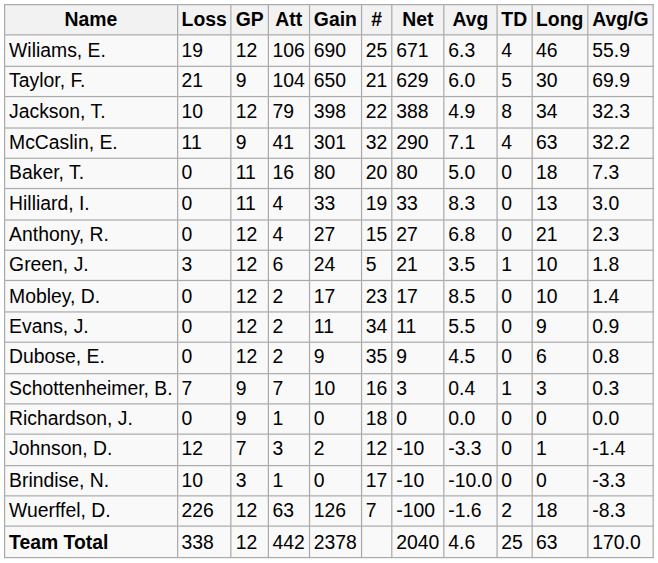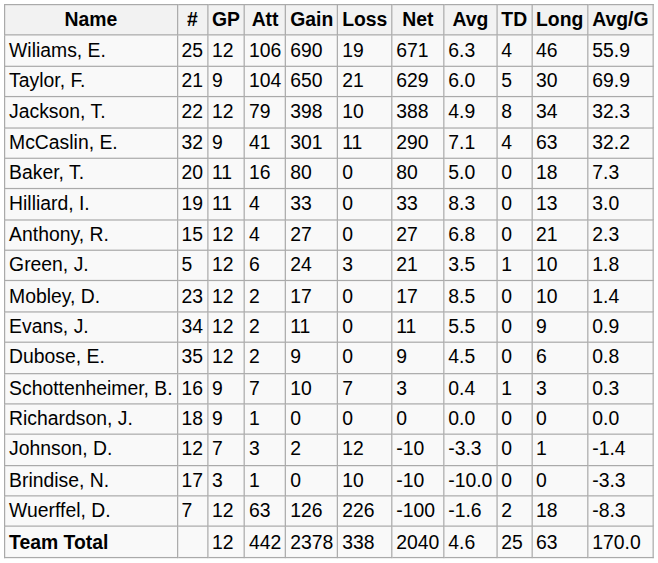 <table class="wikitable" style="white-space:nowrap;">
 <tr>
 <th>Name</th>
-<th>Loss</th>
+<th>#</th>
 <th>GP</th>
 <th>Att</th>
 <th>Gain</th>
-<th>#</th>
+<th>Loss</th>
 <th>Net</th>
 <th>Avg</th>
 <th>TD</th>
 <th>Long</th>
 <th>Avg/G</th>
 </tr>
 <tr>
 <td>Wiliams, E.</td>
-<td>19</td>
+<td>25</td>
 <td>12</td>
 <td>106</td>
 <td>690</td>
-<td>25</td>
+<td>19</td>
 <td>671</td>
 <td>6.3</td>
 <td>4</td>
 <td>46</td>
 <td>55.9</td>
 </tr>
 <tr>
 <td>Taylor, F.</td>
 <td>21</td>
 <td>9</td>
 <td>104</td>
 <td>650</td>
 <td>21</td>
 <td>629</td>
 <td>6.0</td>
 <td>5</td>
 <td>30</td>
 <td>69.9</td>
 </tr>
 <tr>
 <td>Jackson, T.</td>
-<td>10</td>
+<td>22</td>
 <td>12</td>
 <td>79</td>
 <td>398</td>
-<td>22</td>
+<td>10</td>
 <td>388</td>
 <td>4.9</td>
 <td>8</td>
 <td>34</td>
 <td>32.3</td>
 </tr>
 <tr>
 <td>McCaslin, E.</td>
-<td>11</td>
+<td>32</td>
 <td>9</td>
 <td>41</td>
 <td>301</td>
-<td>32</td>
+<td>11</td>
 <td>290</td>
 <td>7.1</td>
 <td>4</td>
 <td>63</td>
 <td>32.2</td>
 </tr>
 <tr>
 <td>Baker, T.</td>
-<td>0</td>
+<td>20</td>
 <td>11</td>
 <td>16</td>
 <td>80</td>
-<td>20</td>
+<td>0</td>
 <td>80</td>
 <td>5.0</td>
 <td>0</td>
 <td>18</td>
 <td>7.3</td>
 </tr>
 <tr>
 <td>Hilliard, I.</td>
-<td>0</td>
+<td>19</td>
 <td>11</td>
 <td>4</td>
 <td>33</td>
-<td>19</td>
+<td>0</td>
 <td>33</td>
 <td>8.3</td>
 <td>0</td>
 <td>13</td>
 <td>3.0</td>
 </tr>
 <tr>
 <td>Anthony, R.</td>
-<td>0</td>
+<td>15</td>
 <td>12</td>
 <td>4</td>
 <td>27</td>
-<td>15</td>
+<td>0</td>
 <td>27</td>
 <td>6.8</td>
 <td>0</td>
 <td>21</td>
 <td>2.3</td>
 </tr>
 <tr>
 <td>Green, J.</td>
-<td>3</td>
+<td>5</td>
 <td>12</td>
 <td>6</td>
 <td>24</td>
-<td>5</td>
+<td>3</td>
 <td>21</td>
 <td>3.5</td>
 <td>1</td>
 <td>10</td>
 <td>1.8</td>
 </tr>
 <tr>
 <td>Mobley, D.</td>
-<td>0</td>
+<td>23</td>
 <td>12</td>
 <td>2</td>
 <td>17</td>
-<td>23</td>
+<td>0</td>
 <td>17</td>
 <td>8.5</td>
 <td>0</td>
 <td>10</td>
 <td>1.4</td>
 </tr>
 <tr>
 <td>Evans, J.</td>
-<td>0</td>
+<td>34</td>
 <td>12</td>
 <td>2</td>
 <td>11</td>
-<td>34</td>
+<td>0</td>
 <td>11</td>
 <td>5.5</td>
 <td>0</td>
 <td>9</td>
 <td>0.9</td>
 </tr>
 <tr>
 <td>Dubose, E.</td>
-<td>0</td>
+<td>35</td>
 <td>12</td>
 <td>2</td>
 <td>9</td>
-<td>35</td>
+<td>0</td>
 <td>9</td>
 <td>4.5</td>
 <td>0</td>
 <td>6</td>
 <td>0.8</td>
 </tr>
 <tr>
 <td>Schottenheimer, B.</td>
-<td>7</td>
+<td>16</td>
 <td>9</td>
 <td>7</td>
 <td>10</td>
-<td>16</td>
+<td>7</td>
 <td>3</td>
 <td>0.4</td>
 <td>1</td>
 <td>3</td>
 <td>0.3</td>
 </tr>
 <tr>
 <td>Richardson, J.</td>
-<td>0</td>
+<td>18</td>
 <td>9</td>
 <td>1</td>
 <td>0</td>
-<td>18</td>
+<td>0</td>
 <td>0</td>
 <td>0.0</td>
 <td>0</td>
 <td>0</td>
 <td>0.0</td>
 </tr>
 <tr>
 <td>Johnson, D.</td>
 <td>12</td>
 <td>7</td>
 <td>3</td>
 <td>2</td>
 <td>12</td>
 <td>-10</td>
 <td>-3.3</td>
 <td>0</td>
 <td>1</td>
 <td>-1.4</td>
 </tr>
 <tr>
 <td>Brindise, N.</td>
-<td>10</td>
+<td>17</td>
 <td>3</td>
 <td>1</td>
 <td>0</td>
-<td>17</td>
+<td>10</td>
 <td>-10</td>
 <td>-10.0</td>
 <td>0</td>
 <td>0</td>
 <td>-3.3</td>
 </tr>
 <tr>
 <td>Wuerffel, D.</td>
-<td>226</td>
+<td>7</td>
 <td>12</td>
 <td>63</td>
 <td>126</td>
-<td>7</td>
+<td>226</td>
 <td>-100</td>
 <td>-1.6</td>
 <td>2</td>
 <td>18</td>
 <td>-8.3</td>
 </tr>
 <tr>
 <td><strong>Team Total</strong></td>
-<td>338</td>
+<td></td>
 <td>12</td>
 <td>442</td>
 <td>2378</td>
-<td></td>
+<td>338</td>
 <td>2040</td>
 <td>4.6</td>
 <td>25</td>
 <td>63</td>
 <td>170.0</td>
 </tr>
 </table>
